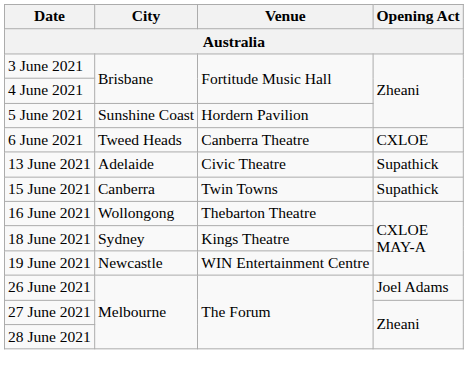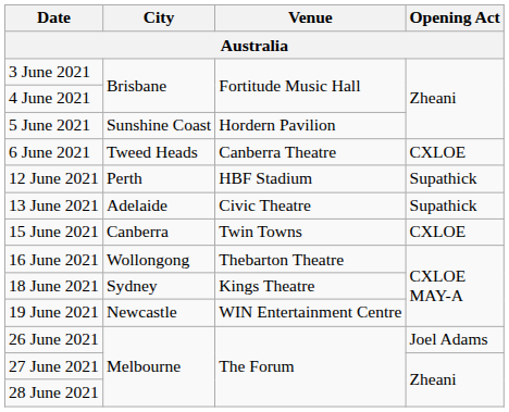 <table class="wikitable">
 <tr>
 <th>Date</th>
 <th>City</th>
 <th>Venue</th>
 <th>Opening Act</th>
 </tr>
 <tr>
 <th colspan="4">Australia</th>
 </tr>
 <tr>
 <td>3 June 2021</td>
 <td rowspan="2">Brisbane</td>
 <td rowspan="2">Fortitude Music Hall</td>
 <td rowspan="3">Zheani</td>
 </tr>
 <tr>
 <td>4 June 2021</td>
 </tr>
 <tr>
 <td>5 June 2021</td>
 <td>Sunshine Coast</td>
 <td>Hordern Pavilion</td>
 </tr>
 <tr>
 <td>6 June 2021</td>
 <td>Tweed Heads</td>
 <td>Canberra Theatre</td>
 <td>CXLOE</td>
 </tr>
 <tr>
+<td>12 June 2021</td>
+<td>Perth</td>
+<td>HBF Stadium</td>
+<td>Supathick</td>
+</tr>
+<tr>
 <td>13 June 2021</td>
 <td>Adelaide</td>
 <td>Civic Theatre</td>
 <td>Supathick</td>
 </tr>
 <tr>
 <td>15 June 2021</td>
 <td>Canberra</td>
 <td>Twin Towns</td>
-<td>Supathick</td>
+<td>CXLOE</td>
 </tr>
 <tr>
 <td>16 June 2021</td>
 <td>Wollongong</td>
 <td>Thebarton Theatre</td>
 <td rowspan="3">CXLOE<br>MAY-A</td>
 </tr>
 <tr>
 <td>18 June 2021</td>
 <td>Sydney</td>
 <td>Kings Theatre</td>
 </tr>
 <tr>
 <td>19 June 2021</td>
 <td>Newcastle</td>
 <td>WIN Entertainment Centre</td>
 </tr>
 <tr>
 <td>26 June 2021</td>
 <td rowspan="3">Melbourne</td>
 <td rowspan="3">The Forum</td>
 <td>Joel Adams</td>
 </tr>
 <tr>
 <td>27 June 2021</td>
 <td rowspan="2">Zheani</td>
 </tr>
 <tr>
 <td>28 June 2021</td>
 </tr>
 </table>
